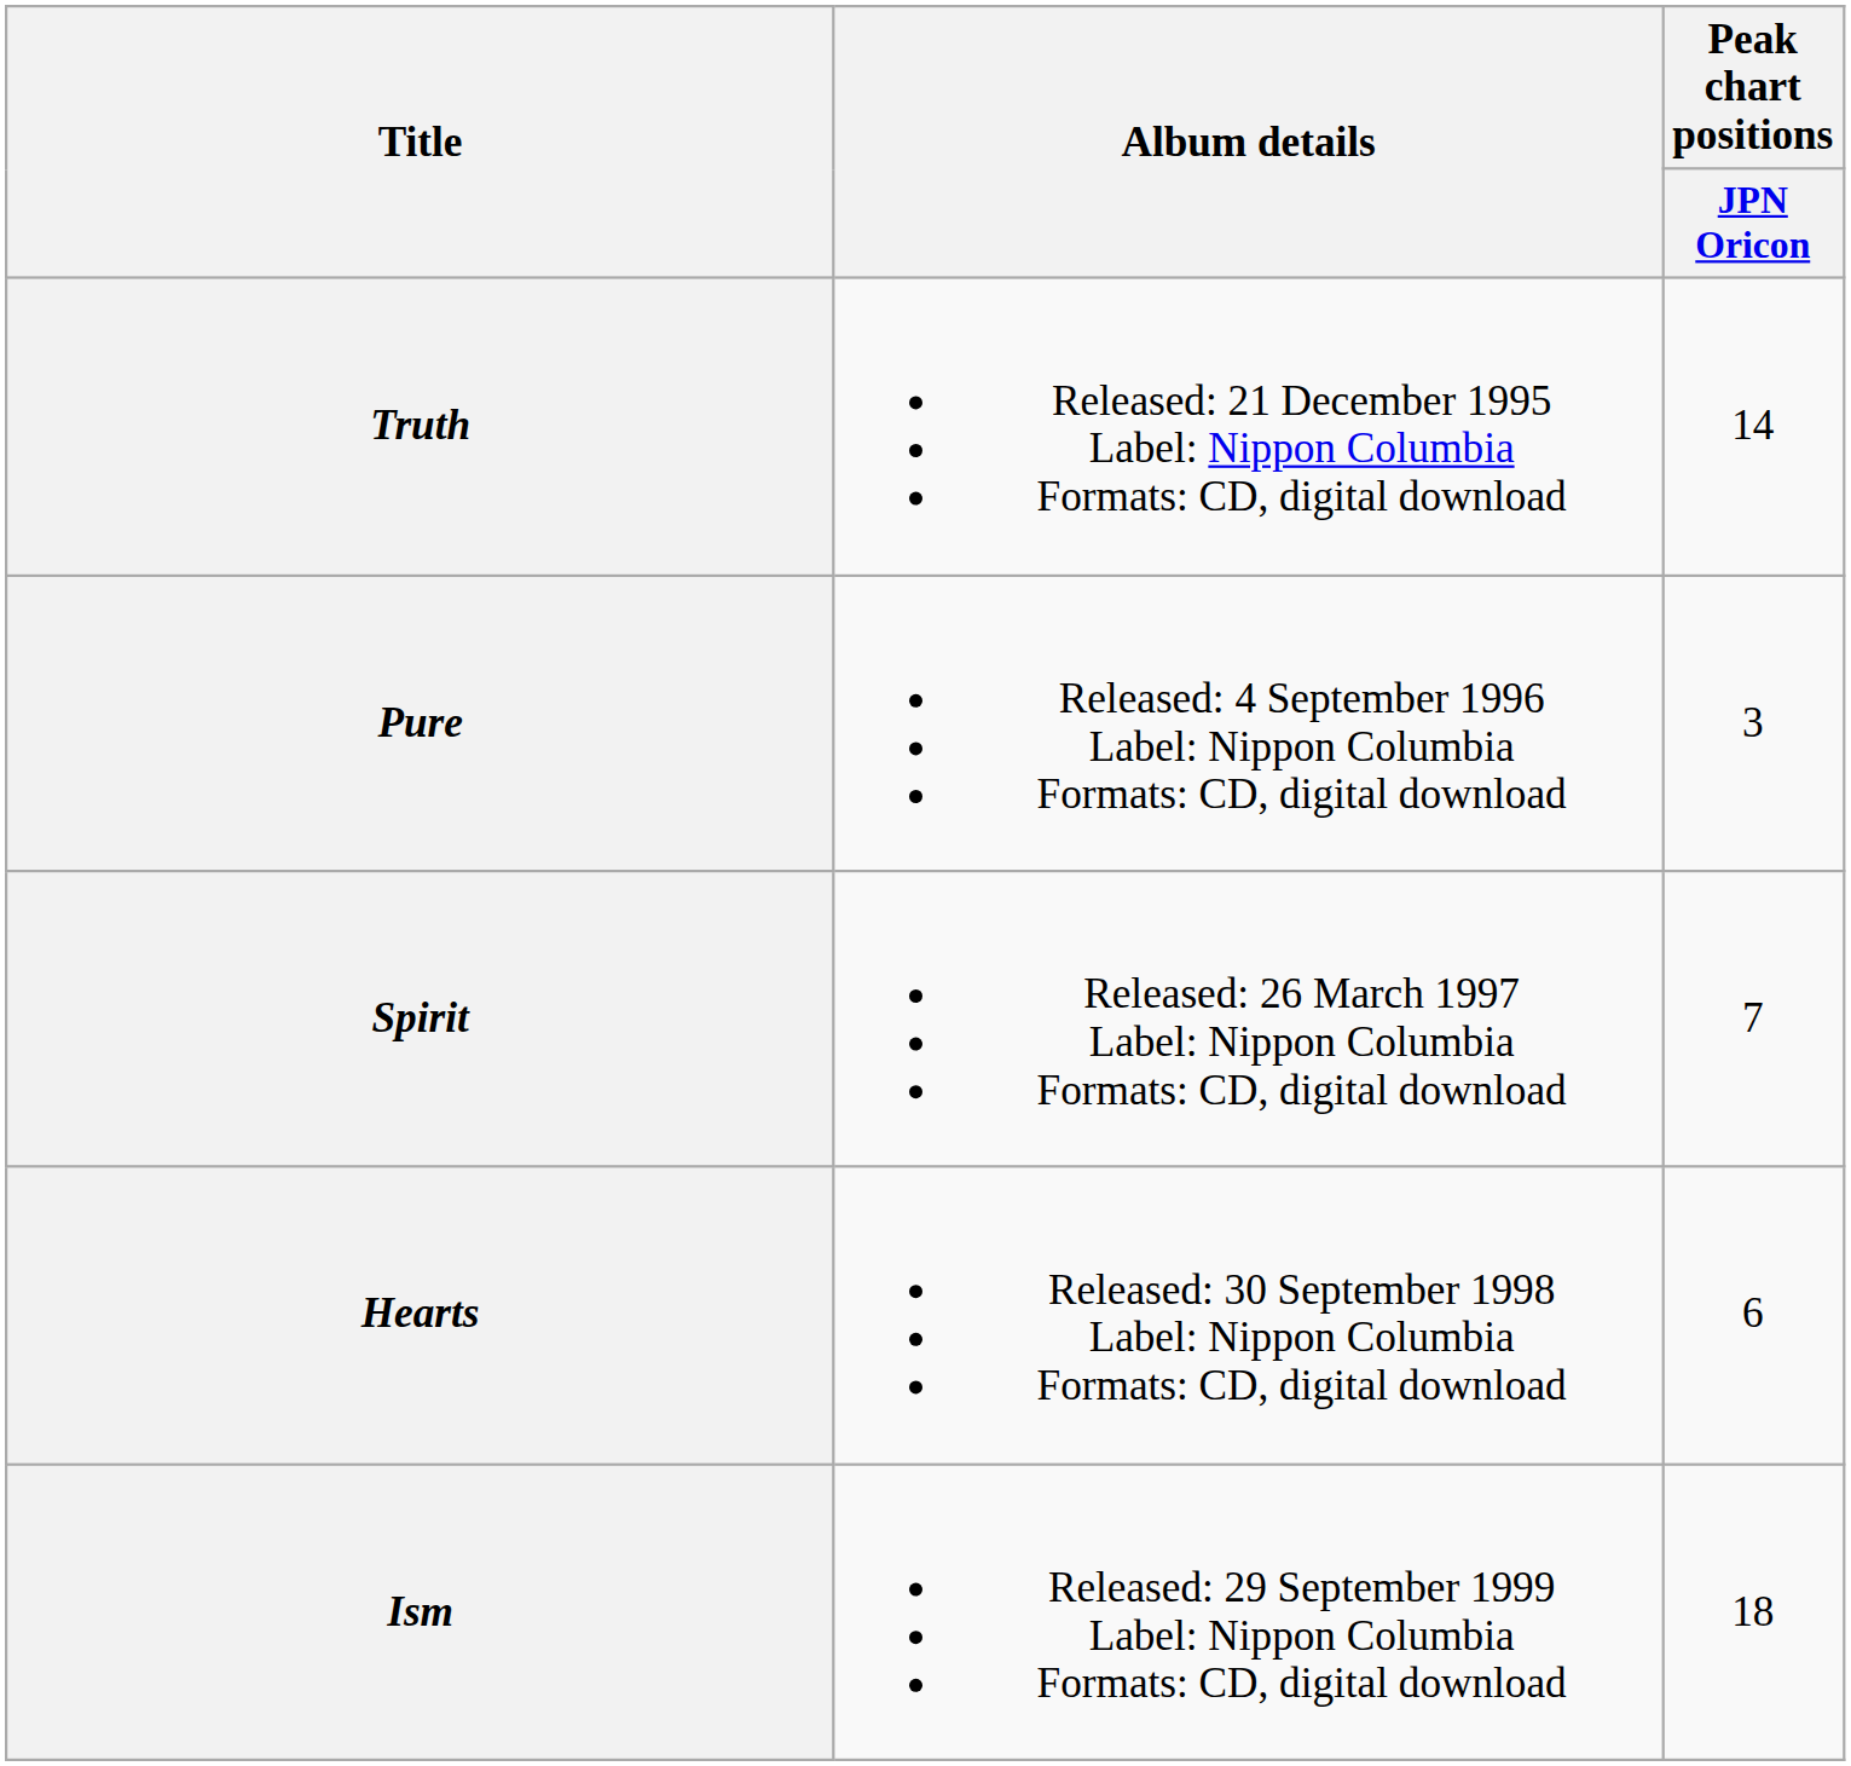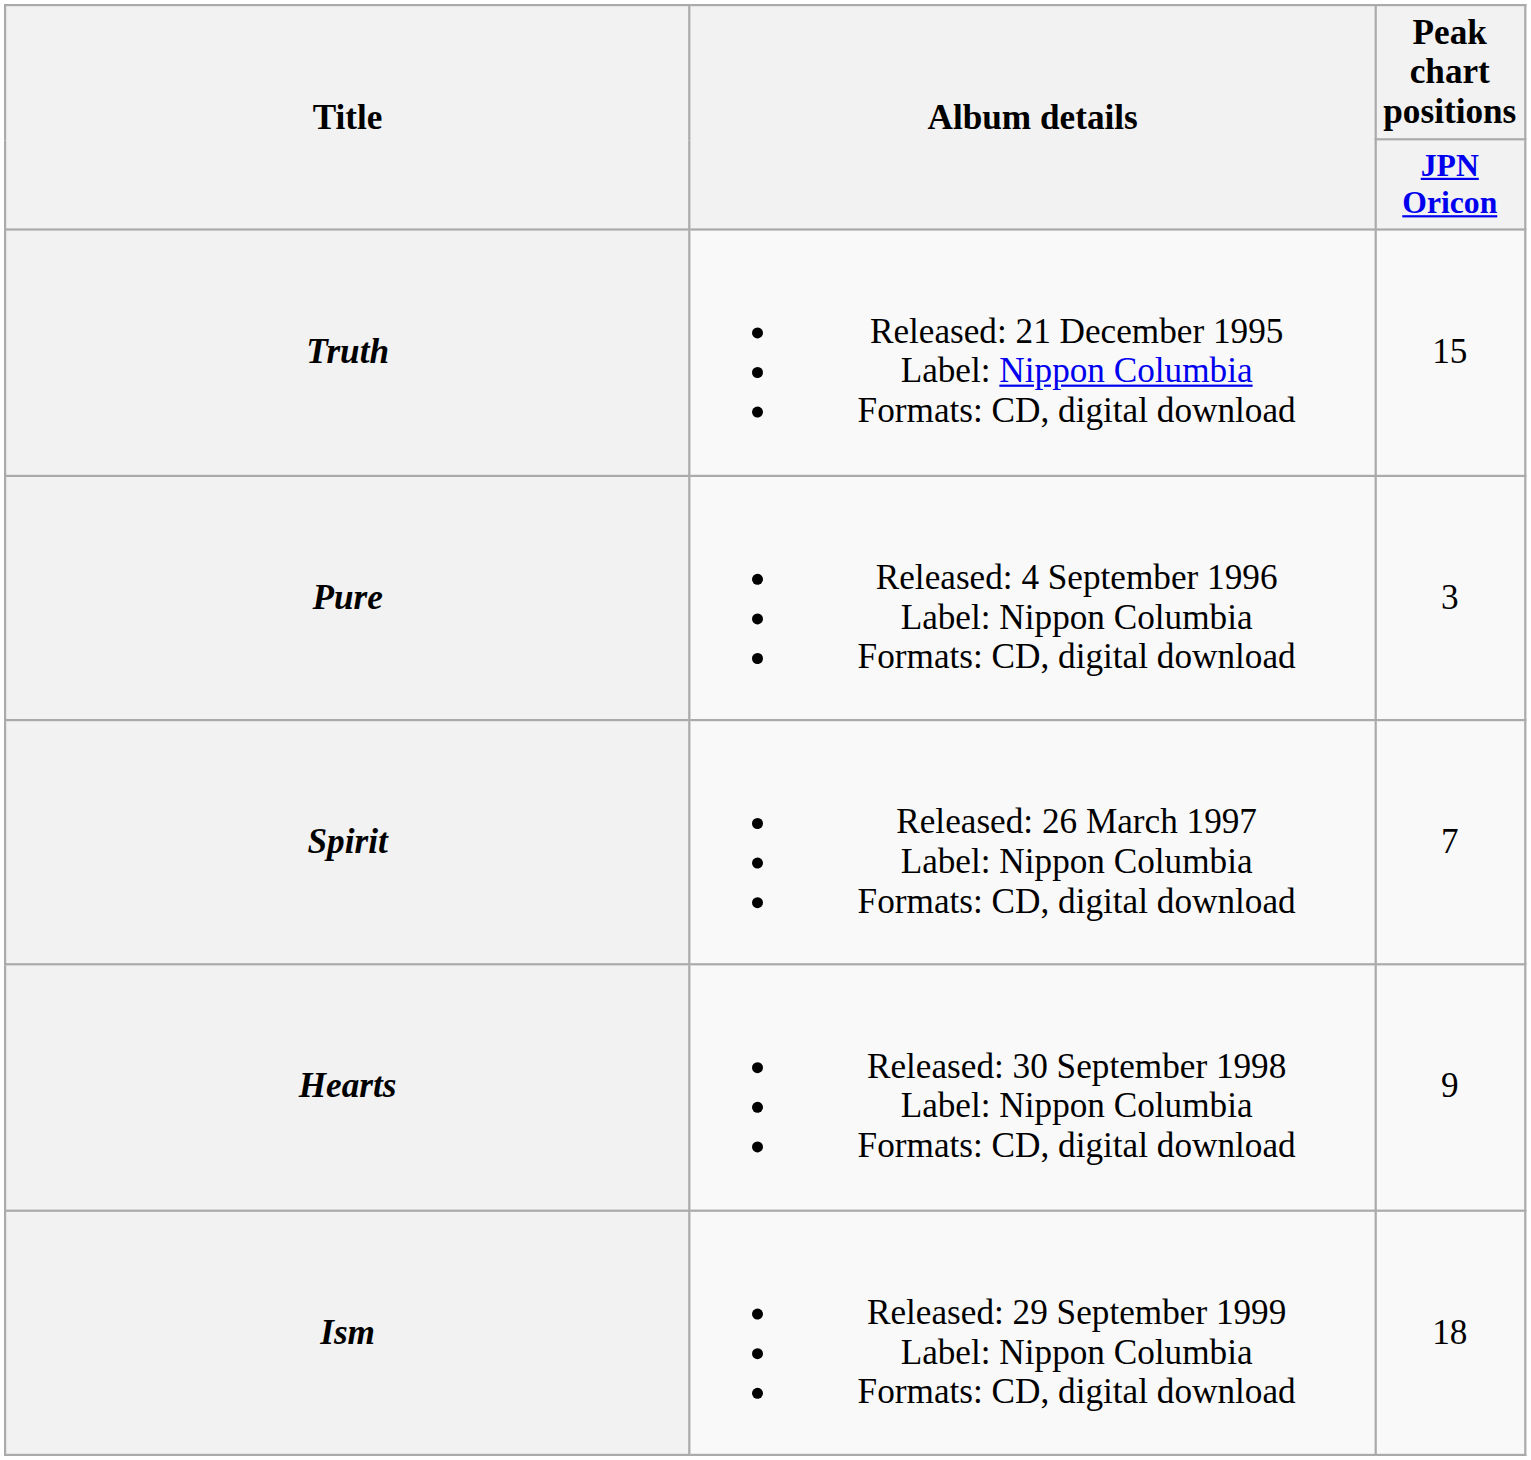 <table class="wikitable plainrowheaders" style="text-align:center;">
 <tr>
 <th scope="col" rowspan="2" style="width:19em;">Title</th>
 <th scope="col" rowspan="2" style="width:19em;">Album details</th>
 <th scope="col">Peak chart positions</th>
 </tr>
 <tr>
 <th scope="col" style="width:2.9em;font-size:90%;"><a href='#'>JPN<br>Oricon</a><br></th>
 </tr>
 <tr>
 <th scope="row"><em>Truth</em></th>
 <td><br><ul><li>Released: 21 December 1995</li><li>Label: <a href='#'>Nippon Columbia</a></li><li>Formats: CD, digital download</li></ul></td>
-<td>14</td>
+<td>15</td>
 </tr>
 <tr>
 <th scope="row"><em>Pure</em></th>
 <td><br><ul><li>Released: 4 September 1996</li><li>Label: Nippon Columbia</li><li>Formats: CD, digital download</li></ul></td>
 <td>3</td>
 </tr>
 <tr>
 <th scope="row"><em>Spirit</em></th>
 <td><br><ul><li>Released: 26 March 1997</li><li>Label: Nippon Columbia</li><li>Formats: CD, digital download</li></ul></td>
 <td>7</td>
 </tr>
 <tr>
 <th scope="row"><em>Hearts</em></th>
 <td><br><ul><li>Released: 30 September 1998</li><li>Label: Nippon Columbia</li><li>Formats: CD, digital download</li></ul></td>
-<td>6</td>
+<td>9</td>
 </tr>
 <tr>
 <th scope="row"><em>Ism</em></th>
 <td><br><ul><li>Released: 29 September 1999</li><li>Label: Nippon Columbia</li><li>Formats: CD, digital download</li></ul></td>
 <td>18</td>
 </tr>
 </table>
